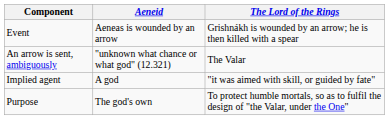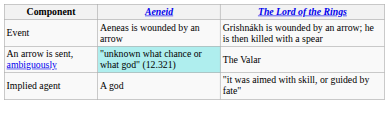 <table class="wikitable" style="margin:1em auto;">
 <tr>
 <th>Component</th>
 <th><em><a href='#'>Aeneid</a></em></th>
 <th><em><a href='#'>The Lord of the Rings</a></em></th>
 </tr>
 <tr>
 <td>Event</td>
 <td>Aeneas is wounded by an arrow</td>
 <td>Grishnákh is wounded by an arrow; he is then killed with a spear</td>
 </tr>
 <tr>
 <td>An arrow is sent, <a href='#'>ambiguously</a></td>
-<td>"unknown what chance or what god" (12.321)</td>
+<td style="background: paleturquoise;">"unknown what chance or what god" (12.321)</td>
 <td>The Valar</td>
 </tr>
 <tr>
 <td>Implied agent</td>
 <td>A god</td>
 <td>"it was aimed with skill, or guided by fate"</td>
 </tr>
-<tr>
-<td>Purpose</td>
-<td>The god's own</td>
-<td>To protect humble mortals, so as to fulfil the design of "the Valar, under <a href='#'>the One</a>"</td>
-</tr>
 </table>
